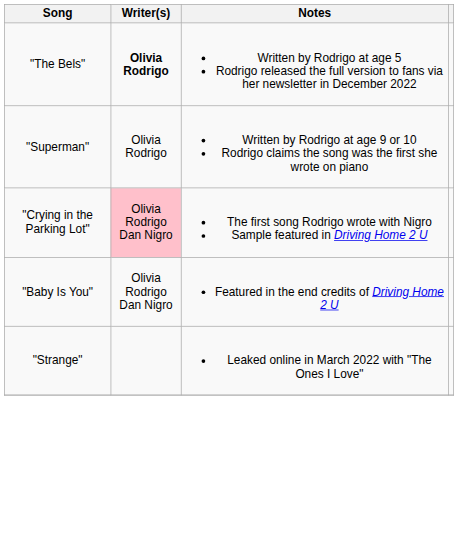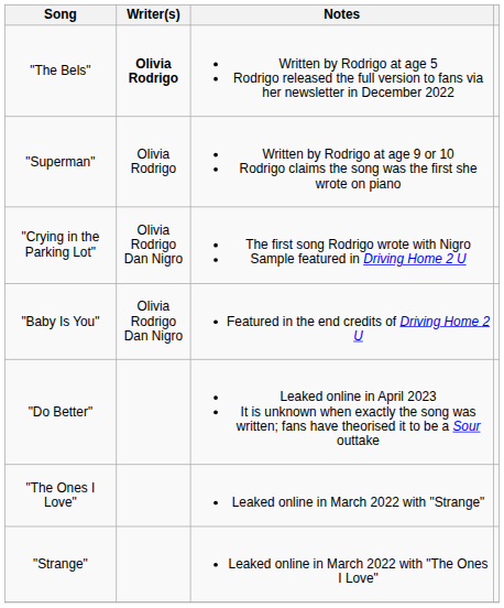 <table class="wikitable sortable plainrowheaders" style="text-align:center;">
 <tr>
 <th scope="col">Song</th>
 <th scope="col">Writer(s)</th>
 <th scope="col" class="unsortable">Notes</th>
 <th scope="col" class="unsortable"></th>
 </tr>
 <tr>
 <td>"The Bels"</td>
 <td><strong>Olivia Rodrigo</strong></td>
 <td><br><ul><li>Written by Rodrigo at age 5</li><li>Rodrigo released the full version to fans via her newsletter in December 2022</li></ul></td>
 <td></td>
 </tr>
 <tr>
 <td>"Superman"</td>
 <td>Olivia Rodrigo</td>
 <td><br><ul><li>Written by Rodrigo at age 9 or 10</li><li>Rodrigo claims the song was the first she wrote on piano</li></ul></td>
 <td></td>
 </tr>
 <tr>
 <td>"Crying in the Parking Lot"</td>
-<td style="background: pink;">Olivia Rodrigo<br>Dan Nigro</td>
+<td>Olivia Rodrigo<br>Dan Nigro</td>
 <td><br><ul><li>The first song Rodrigo wrote with Nigro</li><li>Sample featured in <a href='#'><em>Driving Home 2 U</em></a></li></ul></td>
 <td></td>
 </tr>
 <tr>
 <td>"Baby Is You"</td>
 <td>Olivia Rodrigo<br>Dan Nigro</td>
 <td><br><ul><li>Featured in the end credits of <a href='#'><em>Driving Home 2 U</em></a></li></ul></td>
+<td></td>
+</tr>
+<tr>
+<td>"Do Better"</td>
+<td></td>
+<td><br><ul><li>Leaked online in April 2023</li><li>It is unknown when exactly the song was written; fans have theorised it to be a <em><a href='#'>Sour</a></em> outtake</li></ul></td>
+<td></td>
+</tr>
+<tr>
+<td>"The Ones I Love"</td>
+<td></td>
+<td><br><ul><li>Leaked online in March 2022 with "Strange"</li></ul></td>
 <td></td>
 </tr>
 <tr>
 <td>"Strange"</td>
 <td></td>
 <td><br><ul><li>Leaked online in March 2022 with "The Ones I Love"</li></ul></td>
 <td></td>
 </tr>
 <tr>
 </tr>
 </table>
